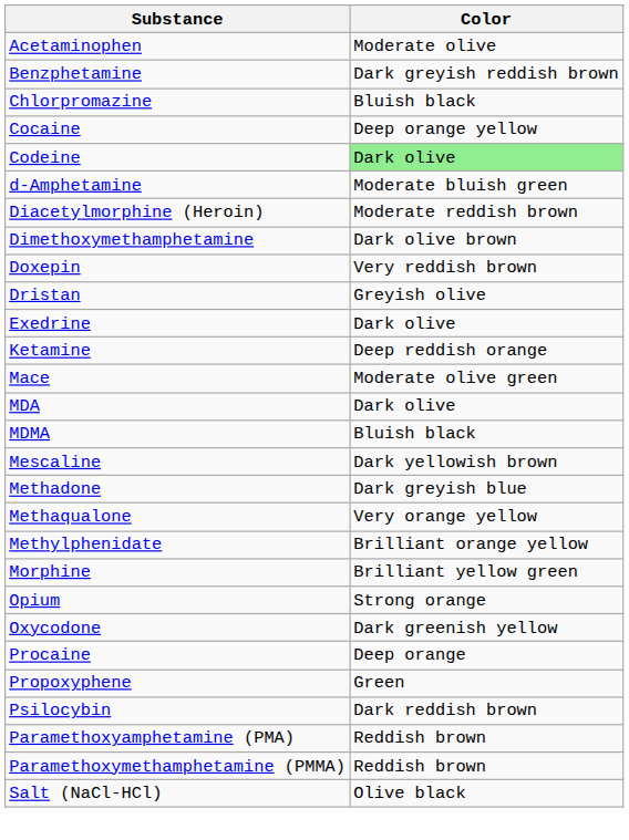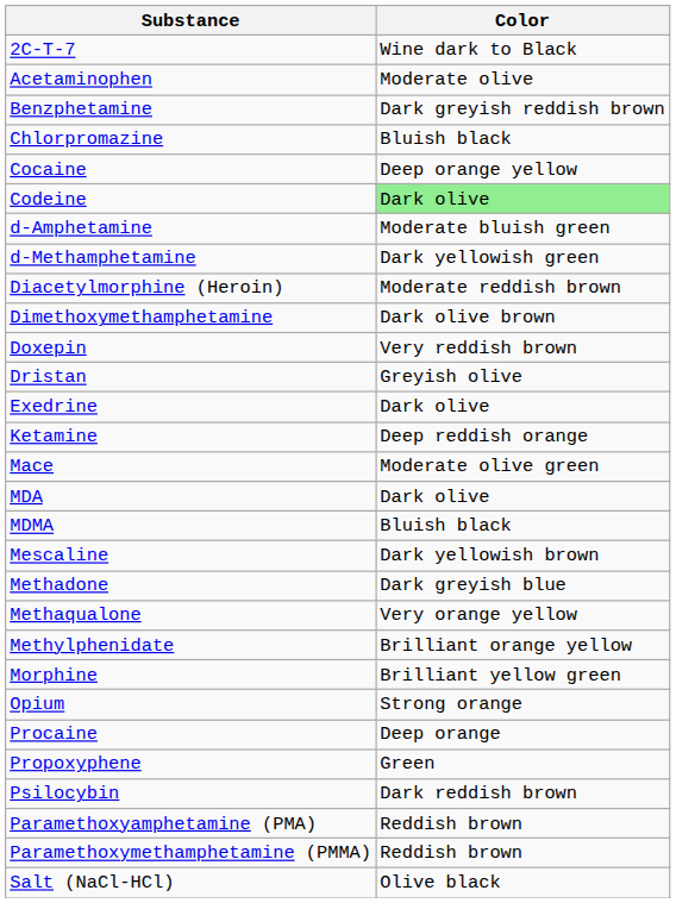 <table class="wikitable">
 <tr>
 <th>Substance</th>
 <th>Color</th>
+</tr>
+<tr>
+<td><a href='#'>2C-T-7</a></td>
+<td>Wine dark to Black</td>
 </tr>
 <tr>
 <td><a href='#'>Acetaminophen</a></td>
 <td>Moderate olive</td>
 </tr>
 <tr>
 <td><a href='#'>Benzphetamine</a></td>
 <td>Dark greyish reddish brown</td>
 </tr>
 <tr>
 <td><a href='#'>Chlorpromazine</a></td>
 <td>Bluish black</td>
 </tr>
 <tr>
 <td><a href='#'>Cocaine</a></td>
 <td>Deep orange yellow</td>
 </tr>
 <tr>
 <td><a href='#'>Codeine</a></td>
 <td style="background: lightgreen;">Dark olive</td>
 </tr>
 <tr>
 <td><a href='#'>d-Amphetamine</a></td>
 <td>Moderate bluish green</td>
+</tr>
+<tr>
+<td><a href='#'>d-Methamphetamine</a></td>
+<td>Dark yellowish green</td>
 </tr>
 <tr>
 <td><a href='#'>Diacetylmorphine</a> (Heroin)</td>
 <td>Moderate reddish brown</td>
 </tr>
 <tr>
 <td><a href='#'>Dimethoxymethamphetamine</a></td>
 <td>Dark olive brown</td>
 </tr>
 <tr>
 <td><a href='#'>Doxepin</a></td>
 <td>Very reddish brown</td>
 </tr>
 <tr>
 <td><a href='#'>Dristan</a></td>
 <td>Greyish olive</td>
 </tr>
 <tr>
 <td><a href='#'>Exedrine</a></td>
 <td>Dark olive</td>
 </tr>
 <tr>
 <td><a href='#'>Ketamine</a></td>
 <td>Deep reddish orange</td>
 </tr>
 <tr>
 <td><a href='#'>Mace</a></td>
 <td>Moderate  olive green</td>
 </tr>
 <tr>
 <td><a href='#'>MDA</a></td>
 <td>Dark olive</td>
 </tr>
 <tr>
 <td><a href='#'>MDMA</a></td>
 <td>Bluish black</td>
 </tr>
 <tr>
 <td><a href='#'>Mescaline</a></td>
 <td>Dark yellowish brown</td>
 </tr>
 <tr>
 <td><a href='#'>Methadone</a></td>
 <td>Dark greyish blue</td>
 </tr>
 <tr>
 <td><a href='#'>Methaqualone</a></td>
 <td>Very orange yellow</td>
 </tr>
 <tr>
 <td><a href='#'>Methylphenidate</a></td>
 <td>Brilliant orange yellow</td>
 </tr>
 <tr>
 <td><a href='#'>Morphine</a></td>
 <td>Brilliant yellow green</td>
 </tr>
 <tr>
 <td><a href='#'>Opium</a></td>
 <td>Strong orange</td>
 </tr>
 <tr>
-<td><a href='#'>Oxycodone</a></td>
-<td>Dark greenish yellow</td>
-</tr>
-<tr>
 <td><a href='#'>Procaine</a></td>
 <td>Deep orange</td>
 </tr>
 <tr>
 <td><a href='#'>Propoxyphene</a></td>
 <td>Green </td>
 </tr>
 <tr>
 <td><a href='#'>Psilocybin</a></td>
 <td>Dark reddish brown</td>
 </tr>
 <tr>
 <td><a href='#'>Paramethoxyamphetamine</a> (PMA)</td>
 <td>Reddish brown </td>
 </tr>
 <tr>
 <td><a href='#'>Paramethoxymethamphetamine</a> (PMMA)</td>
 <td>Reddish brown </td>
 </tr>
 <tr>
 <td><a href='#'>Salt</a> (NaCl-HCl)</td>
 <td>Olive black</td>
 </tr>
 </table>
